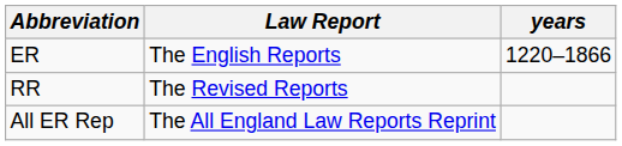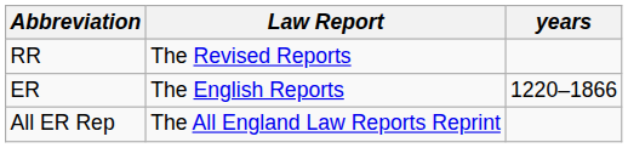 <table class="wikitable">
 <tr>
 <th><em>Abbreviation</em></th>
 <th><em>Law Report</em></th>
 <th><em>years</em></th>
 </tr>
 <tr valign="top">
+<td>RR</td>
+<td>The <a href='#'>Revised Reports</a></td>
+<td></td>
+</tr>
+<tr valign="top">
 <td>ER</td>
 <td>The <a href='#'>English Reports</a></td>
 <td>1220–1866</td>
-</tr>
-<tr valign="top">
-<td>RR</td>
-<td>The <a href='#'>Revised Reports</a></td>
-<td></td>
 </tr>
 <tr valign="top">
 <td>All ER Rep</td>
 <td>The <a href='#'>All England Law Reports Reprint</a></td>
 <td></td>
 </tr>
 </table>
